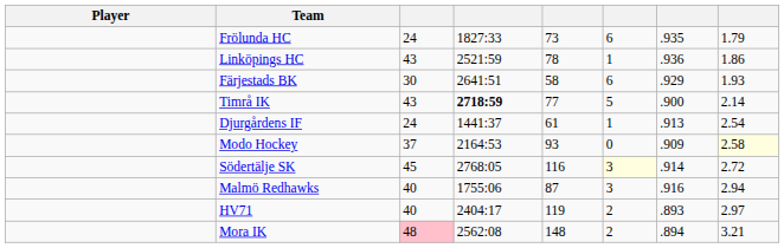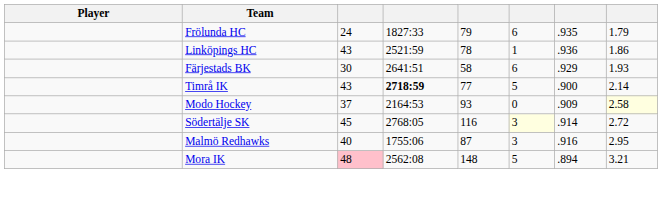 <table class="wikitable sortable">
 <tr>
 <th style="width: 15em;">Player</th>
 <th style="width: 13em;">Team</th>
 <th style="width: 3.5em;"></th>
 <th style="width: 6em;"></th>
 <th style="width: 4em;"></th>
 <th style="width: 3.5em;"></th>
 <th style="width: 4em;"></th>
 <th style="width: 4em;"></th>
 </tr>
 <tr>
 <td> </td>
 <td><a href='#'>Frölunda HC</a></td>
 <td>24</td>
 <td>1827:33</td>
-<td>73</td>
+<td>79</td>
 <td>6</td>
 <td>.935</td>
 <td>1.79</td>
 </tr>
 <tr>
 <td> </td>
 <td><a href='#'>Linköpings HC</a></td>
 <td>43</td>
 <td>2521:59</td>
 <td>78</td>
 <td>1</td>
 <td>.936</td>
 <td>1.86</td>
 </tr>
 <tr>
 <td> </td>
 <td><a href='#'>Färjestads BK</a></td>
 <td>30</td>
 <td>2641:51</td>
 <td>58</td>
 <td>6</td>
 <td>.929</td>
 <td>1.93</td>
 </tr>
 <tr>
 <td> </td>
 <td><a href='#'>Timrå IK</a></td>
 <td>43</td>
 <td><strong>2718:59</strong></td>
 <td>77</td>
 <td>5</td>
 <td>.900</td>
 <td>2.14</td>
 </tr>
 <tr>
 <td> </td>
-<td><a href='#'>Djurgårdens IF</a></td>
-<td>24</td>
-<td>1441:37</td>
-<td>61</td>
-<td>1</td>
-<td>.913</td>
-<td>2.54</td>
-</tr>
-<tr>
-<td> </td>
 <td><a href='#'>Modo Hockey</a></td>
 <td>37</td>
 <td>2164:53</td>
 <td>93</td>
 <td>0</td>
 <td>.909</td>
 <td style="background: lightyellow;">2.58</td>
 </tr>
 <tr>
 <td> </td>
 <td><a href='#'>Södertälje SK</a></td>
 <td>45</td>
 <td>2768:05</td>
 <td>116</td>
 <td style="background: lightyellow;">3</td>
 <td>.914</td>
 <td>2.72</td>
 </tr>
 <tr>
 <td> </td>
 <td><a href='#'>Malmö Redhawks</a></td>
 <td>40</td>
 <td>1755:06</td>
 <td>87</td>
 <td>3</td>
 <td>.916</td>
-<td>2.94</td>
-</tr>
-<tr>
-<td> </td>
-<td><a href='#'>HV71</a></td>
-<td>40</td>
-<td>2404:17</td>
-<td>119</td>
-<td>2</td>
-<td>.893</td>
-<td>2.97</td>
+<td>2.95</td>
 </tr>
 <tr>
 <td> </td>
 <td><a href='#'>Mora IK</a></td>
 <td style="background: pink;">48</td>
 <td>2562:08</td>
 <td>148</td>
-<td>2</td>
+<td>5</td>
 <td>.894</td>
 <td>3.21</td>
 </tr>
 </table>
